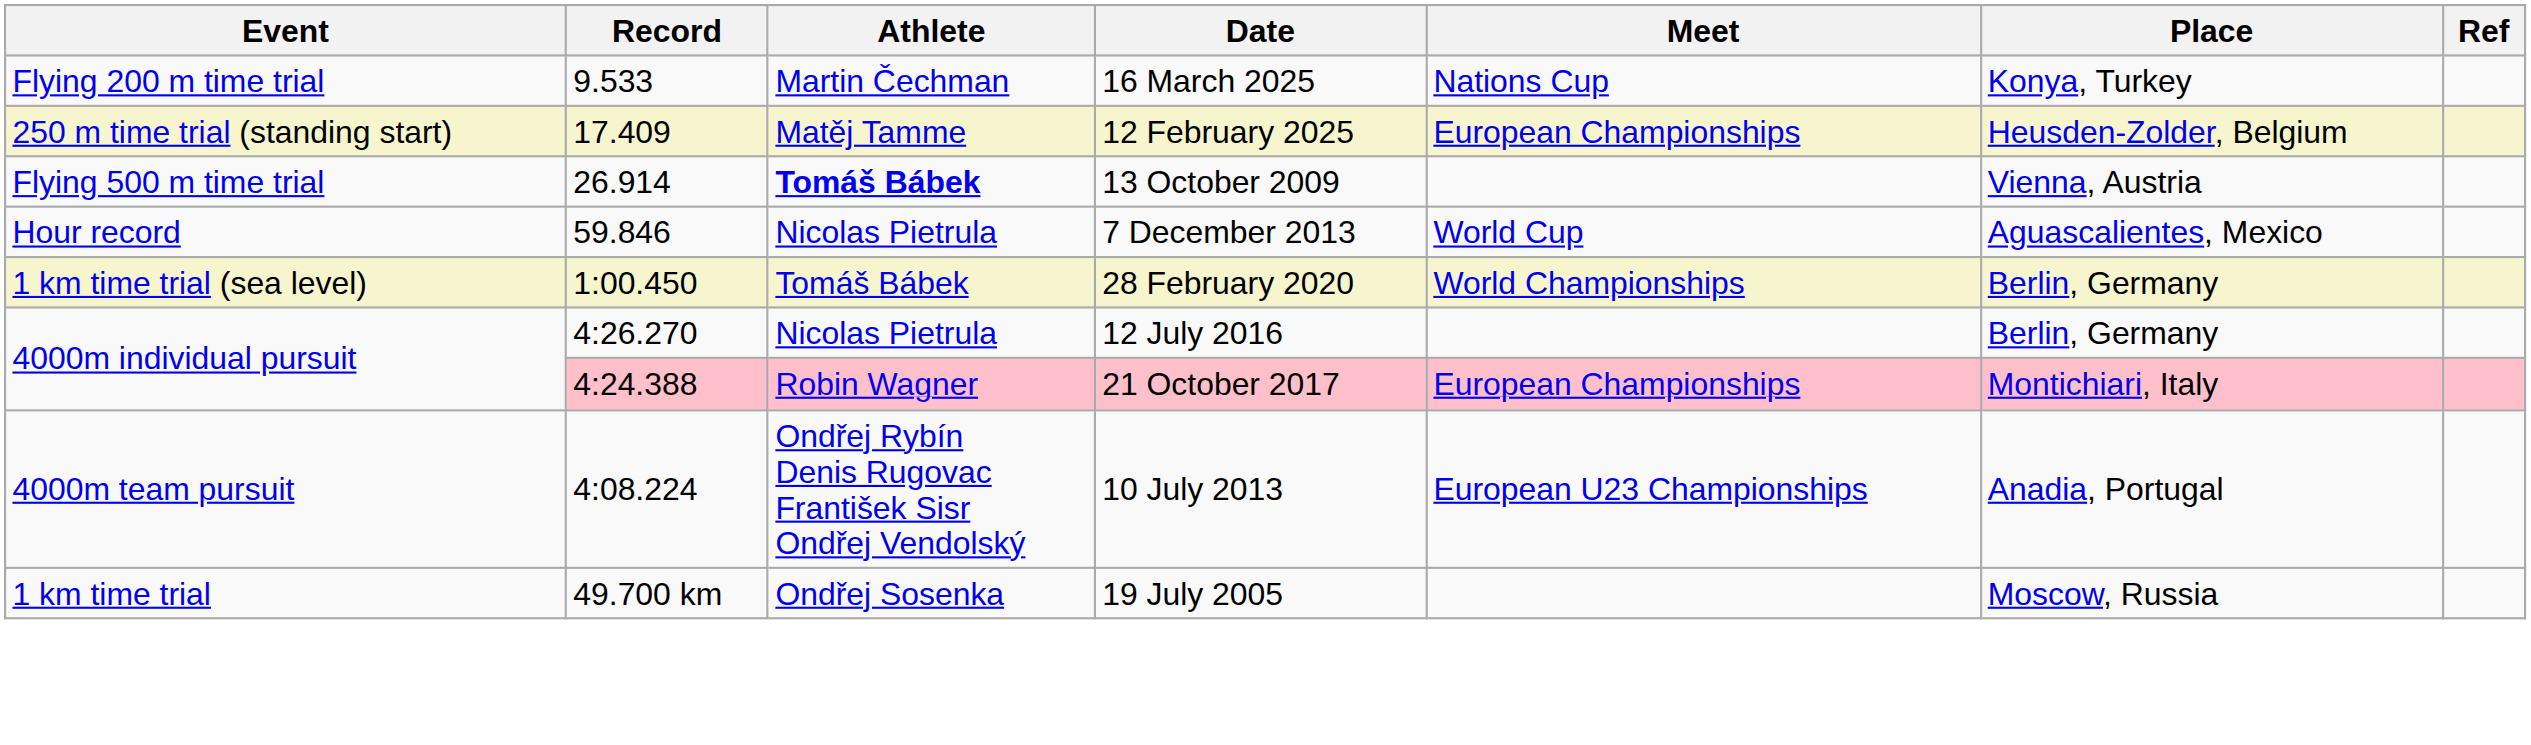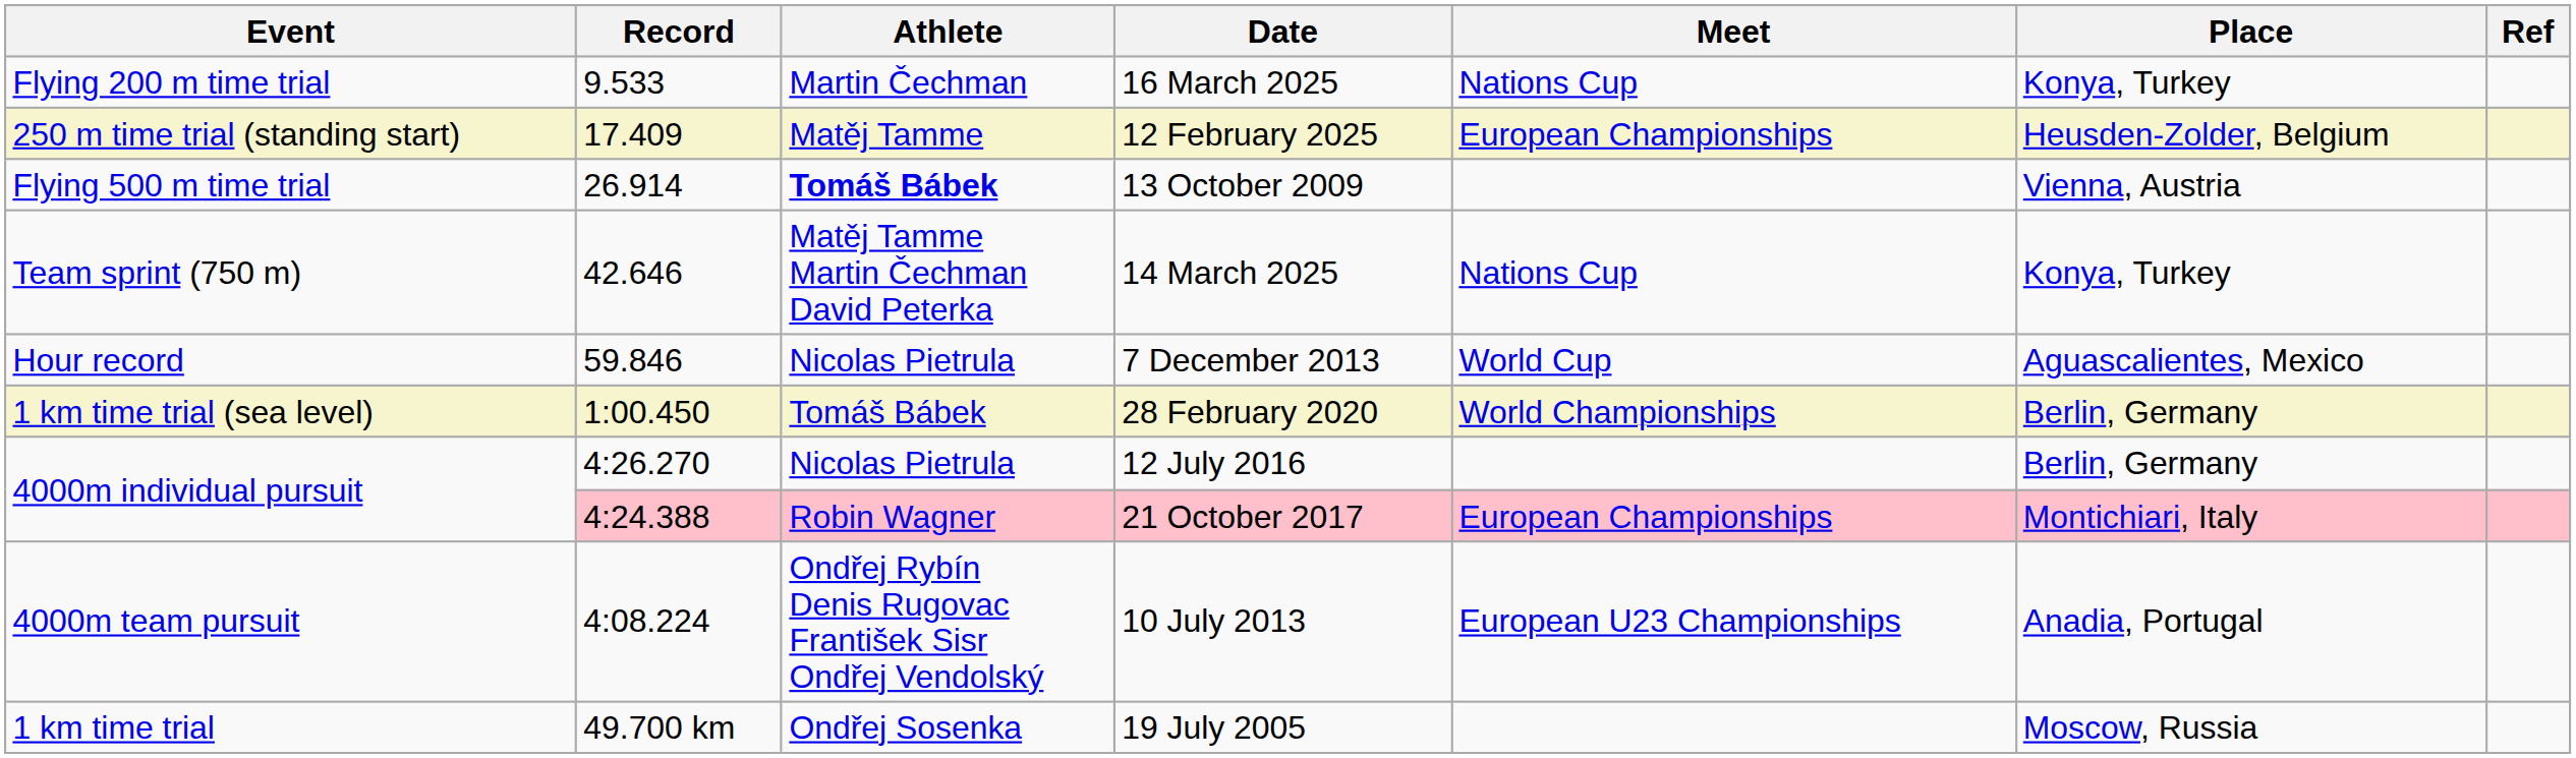 <table class="wikitable" style="font-size:95%; width: 95%;">
 <tr>
 <th>Event</th>
 <th>Record</th>
 <th>Athlete</th>
 <th>Date</th>
 <th>Meet</th>
 <th>Place</th>
 <th>Ref</th>
 </tr>
 <tr>
 <td><a href='#'>Flying 200 m time trial</a></td>
 <td>9.533</td>
 <td><a href='#'>Martin Čechman</a></td>
 <td>16 March 2025</td>
 <td><a href='#'>Nations Cup</a></td>
 <td><a href='#'>Konya</a>, Turkey</td>
 <td></td>
 </tr>
 <tr style="background:#f6F5CE;">
 <td><a href='#'>250 m time trial</a> (standing start)</td>
 <td>17.409</td>
 <td><a href='#'>Matěj Tamme</a></td>
 <td>12 February 2025</td>
 <td><a href='#'>European Championships</a></td>
 <td><a href='#'>Heusden-Zolder</a>, Belgium</td>
 <td></td>
 </tr>
 <tr>
 <td><a href='#'>Flying 500 m time trial</a></td>
 <td>26.914</td>
 <td><strong><a href='#'>Tomáš Bábek</a></strong></td>
 <td>13 October 2009</td>
 <td></td>
 <td><a href='#'>Vienna</a>, Austria</td>
+<td></td>
+</tr>
+<tr>
+<td><a href='#'>Team sprint</a> (750 m)</td>
+<td>42.646</td>
+<td><a href='#'>Matěj Tamme</a><br><a href='#'>Martin Čechman</a><br><a href='#'>David Peterka</a></td>
+<td>14 March 2025</td>
+<td><a href='#'>Nations Cup</a></td>
+<td><a href='#'>Konya</a>, Turkey</td>
 <td></td>
 </tr>
 <tr>
 <td><a href='#'>Hour record</a></td>
 <td>59.846</td>
 <td><a href='#'>Nicolas Pietrula</a></td>
 <td>7 December 2013</td>
 <td><a href='#'>World Cup</a></td>
 <td><a href='#'>Aguascalientes</a>, Mexico</td>
 <td></td>
 </tr>
 <tr style="background:#f6F5CE;">
 <td><a href='#'>1 km time trial</a> (sea level)</td>
 <td>1:00.450</td>
 <td><a href='#'>Tomáš Bábek</a></td>
 <td>28 February 2020</td>
 <td><a href='#'>World Championships</a></td>
 <td><a href='#'>Berlin</a>, Germany</td>
 <td></td>
 </tr>
 <tr>
 <td rowspan=2><a href='#'>4000m individual pursuit</a></td>
 <td>4:26.270</td>
 <td><a href='#'>Nicolas Pietrula</a></td>
 <td>12 July 2016</td>
 <td></td>
 <td><a href='#'>Berlin</a>, Germany</td>
 <td></td>
 </tr>
 <tr style="background:pink">
 <td>4:24.388</td>
 <td><a href='#'>Robin Wagner</a></td>
 <td>21 October 2017</td>
 <td><a href='#'>European Championships</a></td>
 <td><a href='#'>Montichiari</a>, Italy</td>
 <td></td>
 </tr>
 <tr>
 <td><a href='#'>4000m team pursuit</a></td>
 <td>4:08.224</td>
 <td><a href='#'>Ondřej Rybín</a><br><a href='#'>Denis Rugovac</a><br><a href='#'>František Sisr</a><br><a href='#'>Ondřej Vendolský</a></td>
 <td>10 July 2013</td>
 <td><a href='#'>European U23 Championships</a></td>
 <td><a href='#'>Anadia</a>, Portugal</td>
 <td></td>
 </tr>
 <tr>
 <td><a href='#'>1 km time trial</a></td>
 <td>49.700 km</td>
 <td><a href='#'>Ondřej Sosenka</a></td>
 <td>19 July 2005</td>
 <td></td>
 <td><a href='#'>Moscow</a>, Russia</td>
 <td></td>
 </tr>
 </table>
